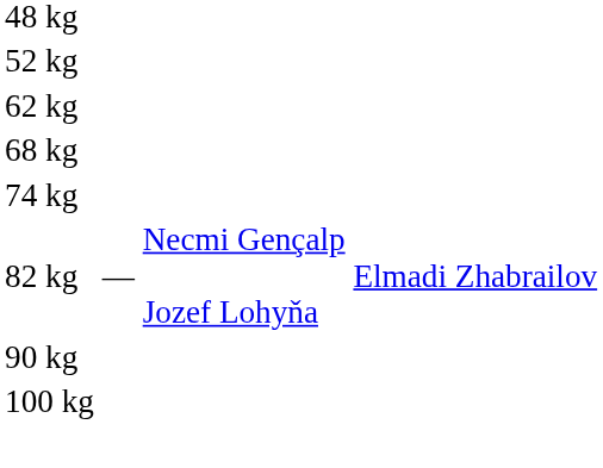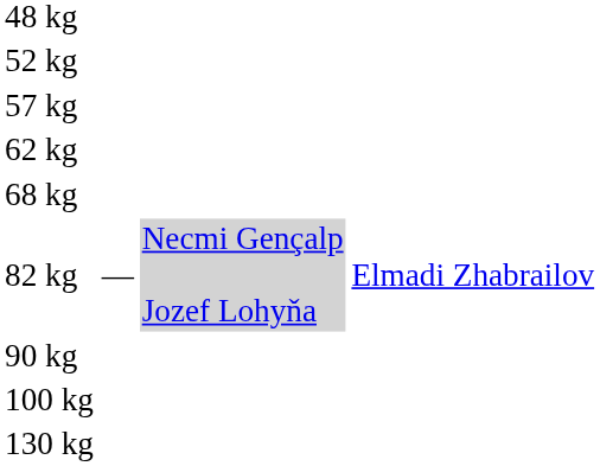 <table>
 <tr>
 <td>48 kg</td>
 <td></td>
 <td></td>
 <td></td>
 </tr>
 <tr>
 <td>52 kg</td>
+<td></td>
+<td></td>
+<td></td>
+</tr>
+<tr>
+<td>57 kg</td>
 <td></td>
 <td></td>
 <td></td>
 </tr>
 <tr>
 <td>62 kg</td>
 <td></td>
 <td></td>
 <td></td>
 </tr>
 <tr>
 <td>68 kg</td>
 <td></td>
 <td></td>
 <td></td>
 </tr>
 <tr>
-<td>74 kg</td>
-<td></td>
-<td></td>
-<td></td>
-</tr>
-<tr>
 <td>82 kg</td>
 <td align=center>—</td>
-<td><a href='#'>Necmi Gençalp</a> <br>  <br> <a href='#'>Jozef Lohyňa</a> <br> </td>
+<td style="background: lightgrey;"><a href='#'>Necmi Gençalp</a> <br>  <br> <a href='#'>Jozef Lohyňa</a> <br> </td>
 <td><a href='#'>Elmadi Zhabrailov</a> <br> </td>
 </tr>
 <tr>
 <td>90 kg</td>
 <td></td>
 <td></td>
 <td></td>
 </tr>
 <tr>
 <td>100 kg</td>
 <td></td>
 <td></td>
 <td></td>
 </tr>
+<tr>
+<td>130 kg</td>
+<td></td>
+<td></td>
+<td></td>
+</tr>
 </table>
